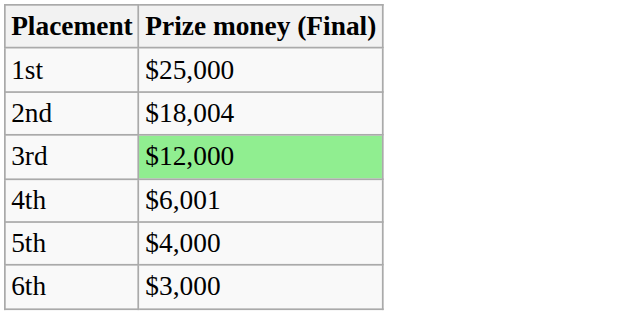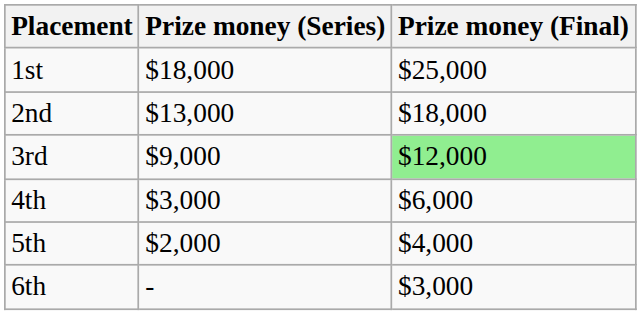 <table class="wikitable">
 <tr>
 <th>Placement</th>
+<th>Prize money (Series)</th>
 <th>Prize money (Final)</th>
 </tr>
 <tr>
 <td>1st</td>
+<td>$18,000</td>
 <td>$25,000</td>
 </tr>
 <tr>
 <td>2nd</td>
-<td>$18,004</td>
+<td>$13,000</td>
+<td>$18,000</td>
 </tr>
 <tr>
 <td>3rd</td>
+<td>$9,000</td>
 <td style="background: lightgreen;">$12,000</td>
 </tr>
 <tr>
 <td>4th</td>
-<td>$6,001</td>
+<td>$3,000</td>
+<td>$6,000</td>
 </tr>
 <tr>
 <td>5th</td>
+<td>$2,000</td>
 <td>$4,000</td>
 </tr>
 <tr>
 <td>6th</td>
+<td>-</td>
 <td>$3,000</td>
 </tr>
 </table>
